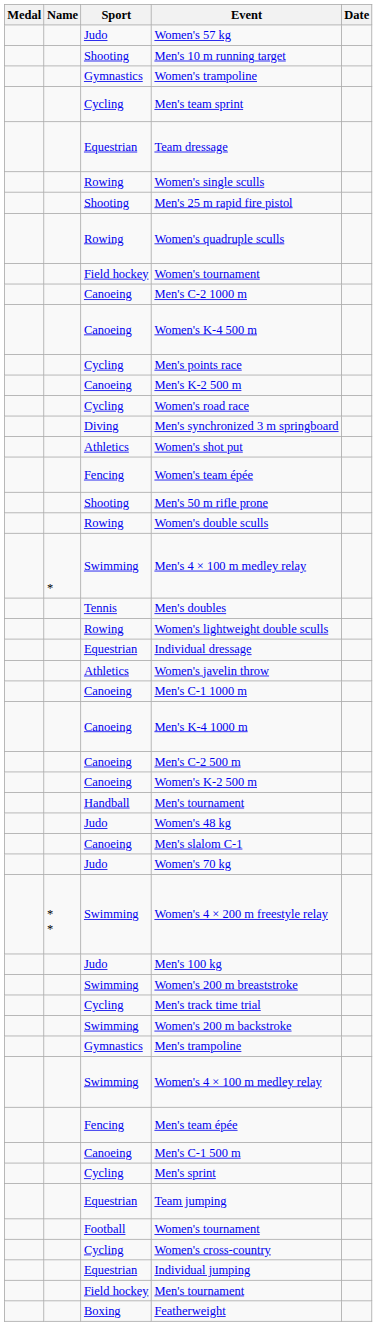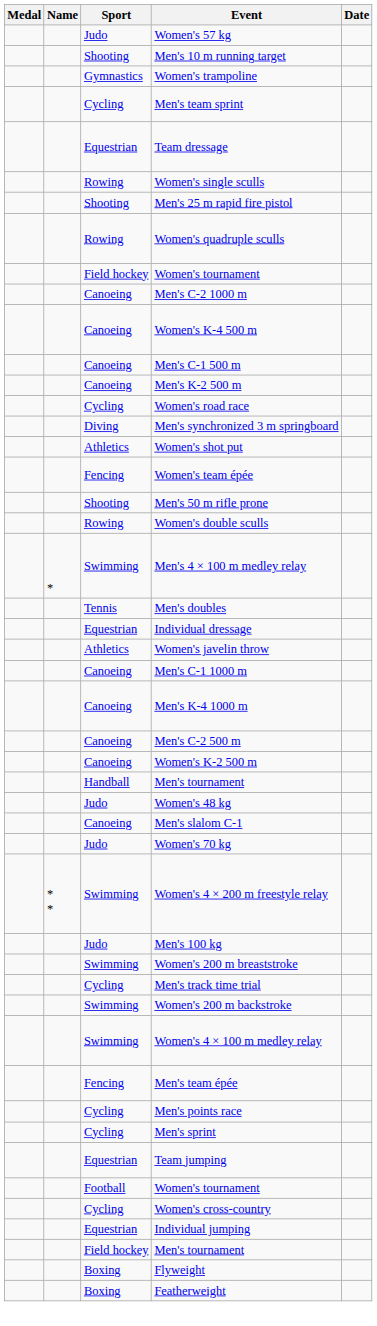 <table class="wikitable sortable" style="font-size: 95%;">
 <tr>
 <th>Medal</th>
 <th>Name</th>
 <th>Sport</th>
 <th>Event</th>
 <th>Date</th>
 </tr>
 <tr>
 <td></td>
 <td></td>
 <td><a href='#'>Judo</a></td>
 <td><a href='#'>Women's 57 kg</a></td>
 <td></td>
 </tr>
 <tr>
 <td></td>
 <td></td>
 <td><a href='#'>Shooting</a></td>
 <td><a href='#'>Men's 10 m running target</a></td>
 <td></td>
 </tr>
 <tr>
 <td></td>
 <td></td>
 <td><a href='#'>Gymnastics</a></td>
 <td><a href='#'>Women's trampoline</a></td>
 <td></td>
 </tr>
 <tr>
 <td></td>
 <td><br><br></td>
 <td><a href='#'>Cycling</a></td>
 <td><a href='#'>Men's team sprint</a></td>
 <td></td>
 </tr>
 <tr>
 <td></td>
 <td><br><br><br></td>
 <td><a href='#'>Equestrian</a></td>
 <td><a href='#'>Team dressage</a></td>
 <td></td>
 </tr>
 <tr>
 <td></td>
 <td></td>
 <td><a href='#'>Rowing</a></td>
 <td><a href='#'>Women's single sculls</a></td>
 <td></td>
 </tr>
 <tr>
 <td></td>
 <td></td>
 <td><a href='#'>Shooting</a></td>
 <td><a href='#'>Men's 25 m rapid fire pistol</a></td>
 <td></td>
 </tr>
 <tr>
 <td></td>
 <td><br><br><br></td>
 <td><a href='#'>Rowing</a></td>
 <td><a href='#'>Women's quadruple sculls</a></td>
 <td></td>
 </tr>
 <tr>
 <td></td>
 <td><br></td>
 <td><a href='#'>Field hockey</a></td>
 <td><a href='#'>Women's tournament</a></td>
 <td></td>
 </tr>
 <tr>
 <td></td>
 <td><br></td>
 <td><a href='#'>Canoeing</a></td>
 <td><a href='#'>Men's C-2 1000 m</a></td>
 <td></td>
 </tr>
 <tr>
 <td></td>
 <td><br><br><br></td>
 <td><a href='#'>Canoeing</a></td>
 <td><a href='#'>Women's K-4 500 m</a></td>
 <td></td>
 </tr>
 <tr>
 <td></td>
 <td></td>
-<td><a href='#'>Cycling</a></td>
-<td><a href='#'>Men's points race</a></td>
+<td><a href='#'>Canoeing</a></td>
+<td><a href='#'>Men's C-1 500 m</a></td>
 <td></td>
 </tr>
 <tr>
 <td></td>
 <td><br></td>
 <td><a href='#'>Canoeing</a></td>
 <td><a href='#'>Men's K-2 500 m</a></td>
 <td></td>
 </tr>
 <tr>
 <td></td>
 <td></td>
 <td><a href='#'>Cycling</a></td>
 <td><a href='#'>Women's road race</a></td>
 <td></td>
 </tr>
 <tr>
 <td></td>
 <td><br></td>
 <td><a href='#'>Diving</a></td>
 <td><a href='#'>Men's synchronized 3 m springboard</a></td>
 <td></td>
 </tr>
 <tr>
 <td></td>
 <td></td>
 <td><a href='#'>Athletics</a></td>
 <td><a href='#'>Women's shot put</a></td>
 <td></td>
 </tr>
 <tr>
 <td></td>
 <td><br><br></td>
 <td><a href='#'>Fencing</a></td>
 <td><a href='#'>Women's team épée</a></td>
 <td></td>
 </tr>
 <tr>
 <td></td>
 <td></td>
 <td><a href='#'>Shooting</a></td>
 <td><a href='#'>Men's 50 m rifle prone</a></td>
 <td></td>
 </tr>
 <tr>
 <td></td>
 <td><br></td>
 <td><a href='#'>Rowing</a></td>
 <td><a href='#'>Women's double sculls</a></td>
 <td></td>
 </tr>
 <tr>
 <td></td>
 <td><br><br><br>*<br></td>
 <td><a href='#'>Swimming</a></td>
 <td><a href='#'>Men's 4 × 100 m medley relay</a></td>
 <td></td>
 </tr>
 <tr>
 <td></td>
 <td><br></td>
 <td><a href='#'>Tennis</a></td>
 <td><a href='#'>Men's doubles</a></td>
-<td></td>
-</tr>
-<tr>
-<td></td>
-<td><br></td>
-<td><a href='#'>Rowing</a></td>
-<td><a href='#'>Women's lightweight double sculls</a></td>
 <td></td>
 </tr>
 <tr>
 <td></td>
 <td></td>
 <td><a href='#'>Equestrian</a></td>
 <td><a href='#'>Individual dressage</a></td>
 <td></td>
 </tr>
 <tr>
 <td></td>
 <td></td>
 <td><a href='#'>Athletics</a></td>
 <td><a href='#'>Women's javelin throw</a></td>
 <td></td>
 </tr>
 <tr>
 <td></td>
 <td></td>
 <td><a href='#'>Canoeing</a></td>
 <td><a href='#'>Men's C-1 1000 m</a></td>
 <td></td>
 </tr>
 <tr>
 <td></td>
 <td><br><br><br></td>
 <td><a href='#'>Canoeing</a></td>
 <td><a href='#'>Men's K-4 1000 m</a></td>
 <td></td>
 </tr>
 <tr>
 <td></td>
 <td><br></td>
 <td><a href='#'>Canoeing</a></td>
 <td><a href='#'>Men's C-2 500 m</a></td>
 <td></td>
 </tr>
 <tr>
 <td></td>
 <td><br></td>
 <td><a href='#'>Canoeing</a></td>
 <td><a href='#'>Women's K-2 500 m</a></td>
 <td></td>
 </tr>
 <tr>
 <td></td>
 <td><br></td>
 <td><a href='#'>Handball</a></td>
 <td><a href='#'>Men's tournament</a></td>
 <td></td>
 </tr>
 <tr>
 <td></td>
 <td></td>
 <td><a href='#'>Judo</a></td>
 <td><a href='#'>Women's 48 kg</a></td>
 <td></td>
 </tr>
 <tr>
 <td></td>
 <td></td>
 <td><a href='#'>Canoeing</a></td>
 <td><a href='#'>Men's slalom C-1</a></td>
 <td></td>
 </tr>
 <tr>
 <td></td>
 <td></td>
 <td><a href='#'>Judo</a></td>
 <td><a href='#'>Women's 70 kg</a></td>
 <td></td>
 </tr>
 <tr>
 <td></td>
 <td><br><br>*<br>*<br><br></td>
 <td><a href='#'>Swimming</a></td>
 <td><a href='#'>Women's 4 × 200 m freestyle relay</a></td>
 <td></td>
 </tr>
 <tr>
 <td></td>
 <td></td>
 <td><a href='#'>Judo</a></td>
 <td><a href='#'>Men's 100 kg</a></td>
 <td></td>
 </tr>
 <tr>
 <td></td>
 <td></td>
 <td><a href='#'>Swimming</a></td>
 <td><a href='#'>Women's 200 m breaststroke</a></td>
 <td></td>
 </tr>
 <tr>
 <td></td>
 <td></td>
 <td><a href='#'>Cycling</a></td>
 <td><a href='#'>Men's track time trial</a></td>
 <td></td>
 </tr>
 <tr>
 <td></td>
 <td></td>
 <td><a href='#'>Swimming</a></td>
 <td><a href='#'>Women's 200 m backstroke</a></td>
 <td></td>
 </tr>
 <tr>
 <td></td>
-<td></td>
-<td><a href='#'>Gymnastics</a></td>
-<td><a href='#'>Men's trampoline</a></td>
-<td></td>
-</tr>
-<tr>
-<td></td>
 <td><br><br><br></td>
 <td><a href='#'>Swimming</a></td>
 <td><a href='#'>Women's 4 × 100 m medley relay</a></td>
 <td></td>
 </tr>
 <tr>
 <td></td>
 <td><br><br></td>
 <td><a href='#'>Fencing</a></td>
 <td><a href='#'>Men's team épée</a></td>
 <td></td>
 </tr>
 <tr>
 <td></td>
 <td></td>
-<td><a href='#'>Canoeing</a></td>
-<td><a href='#'>Men's C-1 500 m</a></td>
+<td><a href='#'>Cycling</a></td>
+<td><a href='#'>Men's points race</a></td>
 <td></td>
 </tr>
 <tr>
 <td></td>
 <td></td>
 <td><a href='#'>Cycling</a></td>
 <td><a href='#'>Men's sprint</a></td>
 <td></td>
 </tr>
 <tr>
 <td></td>
 <td><br><br></td>
 <td><a href='#'>Equestrian</a></td>
 <td><a href='#'>Team jumping</a></td>
 <td></td>
 </tr>
 <tr>
 <td></td>
 <td><br></td>
 <td><a href='#'>Football</a></td>
 <td><a href='#'>Women's tournament</a></td>
 <td></td>
 </tr>
 <tr>
 <td></td>
 <td></td>
 <td><a href='#'>Cycling</a></td>
 <td><a href='#'>Women's cross-country</a></td>
 <td></td>
 </tr>
 <tr>
 <td></td>
 <td></td>
 <td><a href='#'>Equestrian</a></td>
 <td><a href='#'>Individual jumping</a></td>
 <td></td>
 </tr>
 <tr>
 <td></td>
 <td><br></td>
 <td><a href='#'>Field hockey</a></td>
 <td><a href='#'>Men's tournament</a></td>
 <td></td>
 </tr>
 <tr>
 <td></td>
 <td></td>
 <td><a href='#'>Boxing</a></td>
+<td><a href='#'>Flyweight</a></td>
+<td></td>
+</tr>
+<tr>
+<td></td>
+<td></td>
+<td><a href='#'>Boxing</a></td>
 <td><a href='#'>Featherweight</a></td>
 <td></td>
 </tr>
 </table>
